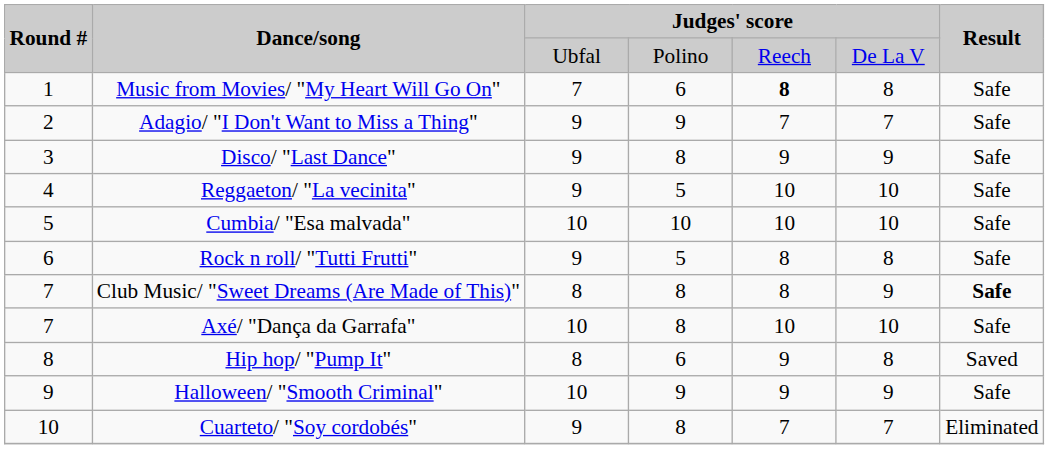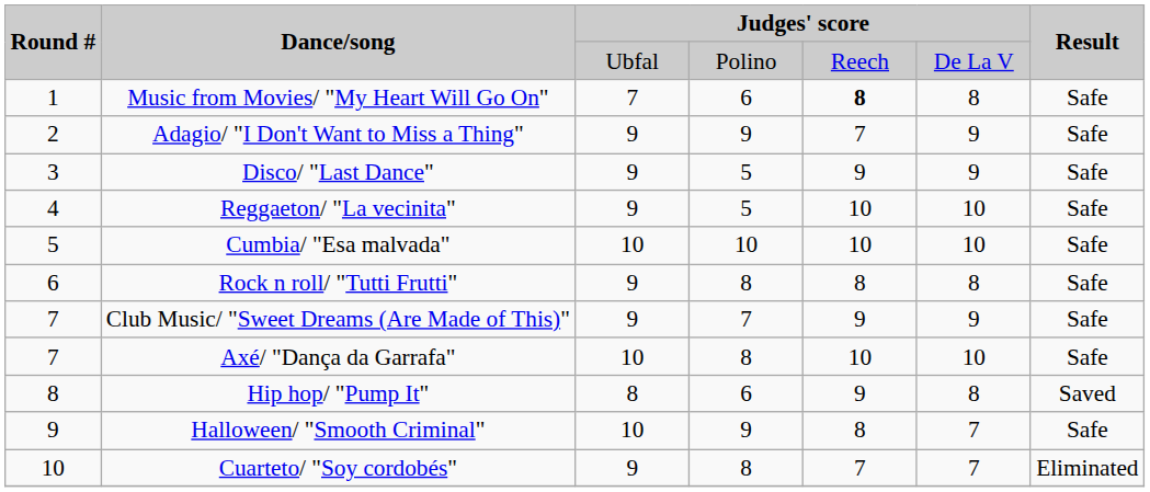 <table class="wikitable">
 <tr style="text-align:Center; background:#ccc;">
 <td rowspan="2"><strong>Round #</strong></td>
 <td rowspan="2"><strong>Dance/song</strong></td>
 <td colspan="4"><strong>Judges' score</strong></td>
 <td rowspan="2"><strong>Result</strong></td>
 </tr>
 <tr style="text-align:center; background:#ccc;">
 <td style="width:10%; ">Ubfal</td>
 <td style="width:10%; ">Polino</td>
 <td style="width:10%; "><a href='#'>Reech</a></td>
 <td style="width:10%; "><a href='#'>De La V</a></td>
 </tr>
 <tr>
 <td style="text-align:center;">1</td>
 <td style="text-align:center;"><a href='#'>Music from Movies</a>/ "<a href='#'>My Heart Will Go On</a>"</td>
 <td style="text-align:center;">7</td>
 <td style="text-align:center;">6</td>
 <td style="text-align:center;"><strong>8</strong></td>
 <td style="text-align:center;">8</td>
 <td style="text-align:center;">Safe</td>
 </tr>
 <tr>
 <td style="text-align:center;">2</td>
 <td style="text-align:center;"><a href='#'>Adagio</a>/ "<a href='#'>I Don't Want to Miss a Thing</a>"</td>
 <td style="text-align:center;">9</td>
 <td style="text-align:center;">9</td>
 <td style="text-align:center;">7</td>
-<td style="text-align:center;">7</td>
+<td style="text-align:center;">9</td>
 <td style="text-align:center;">Safe</td>
 </tr>
 <tr>
 <td style="text-align:center;">3</td>
 <td style="text-align:center;"><a href='#'>Disco</a>/ "<a href='#'>Last Dance</a>"</td>
 <td style="text-align:center;">9</td>
-<td style="text-align:center;">8</td>
+<td style="text-align:center;">5</td>
 <td style="text-align:center;">9</td>
 <td style="text-align:center;">9</td>
 <td style="text-align:center;">Safe</td>
 </tr>
 <tr>
 <td style="text-align:center;">4</td>
 <td style="text-align:center;"><a href='#'>Reggaeton</a>/ "<a href='#'>La vecinita</a>"</td>
 <td style="text-align:center;">9</td>
 <td style="text-align:center;">5</td>
 <td style="text-align:center;">10</td>
 <td style="text-align:center;">10</td>
 <td style="text-align:center;">Safe</td>
 </tr>
 <tr>
 <td style="text-align:center;">5</td>
 <td style="text-align:center;"><a href='#'>Cumbia</a>/ "Esa malvada"</td>
 <td style="text-align:center;">10</td>
 <td style="text-align:center;">10</td>
 <td style="text-align:center;">10</td>
 <td style="text-align:center;">10</td>
 <td style="text-align:center;">Safe</td>
 </tr>
 <tr>
 <td style="text-align:center;">6</td>
 <td style="text-align:center;"><a href='#'>Rock n roll</a>/ "<a href='#'>Tutti Frutti</a>"</td>
 <td style="text-align:center;">9</td>
-<td style="text-align:center;">5</td>
+<td style="text-align:center;">8</td>
 <td style="text-align:center;">8</td>
 <td style="text-align:center;">8</td>
 <td style="text-align:center;">Safe</td>
 </tr>
 <tr>
 <td style="text-align:center;">7</td>
 <td style="text-align:center;">Club Music/ "<a href='#'>Sweet Dreams (Are Made of This)</a>"</td>
-<td style="text-align:center;">8</td>
-<td style="text-align:center;">8</td>
-<td style="text-align:center;">8</td>
 <td style="text-align:center;">9</td>
-<td style="text-align:center;"><strong>Safe</strong></td>
+<td style="text-align:center;">7</td>
+<td style="text-align:center;">9</td>
+<td style="text-align:center;">9</td>
+<td style="text-align:center;">Safe</td>
 </tr>
 <tr>
 <td style="text-align:center;">7</td>
 <td style="text-align:center;"><a href='#'>Axé</a>/ "Dança da Garrafa"</td>
 <td style="text-align:center;">10</td>
 <td style="text-align:center;">8</td>
 <td style="text-align:center;">10</td>
 <td style="text-align:center;">10</td>
 <td style="text-align:center;">Safe</td>
 </tr>
 <tr>
 <td style="text-align:center;">8</td>
 <td style="text-align:center;"><a href='#'>Hip hop</a>/ "<a href='#'>Pump It</a>"</td>
 <td style="text-align:center;">8</td>
 <td style="text-align:center;">6</td>
 <td style="text-align:center;">9</td>
 <td style="text-align:center;">8</td>
 <td style="text-align:center;">Saved</td>
 </tr>
 <tr>
 <td style="text-align:center;">9</td>
 <td style="text-align:center;"><a href='#'>Halloween</a>/ "<a href='#'>Smooth Criminal</a>"</td>
 <td style="text-align:center;">10</td>
 <td style="text-align:center;">9</td>
-<td style="text-align:center;">9</td>
-<td style="text-align:center;">9</td>
+<td style="text-align:center;">8</td>
+<td style="text-align:center;">7</td>
 <td style="text-align:center;">Safe</td>
 </tr>
 <tr>
 <td style="text-align:center;">10</td>
 <td style="text-align:center;"><a href='#'>Cuarteto</a>/ "<a href='#'>Soy cordobés</a>"</td>
 <td style="text-align:center;">9</td>
 <td style="text-align:center;">8</td>
 <td style="text-align:center;">7</td>
 <td style="text-align:center;">7</td>
 <td style="text-align:center;">Eliminated</td>
 </tr>
 <tr>
 </tr>
 </table>
